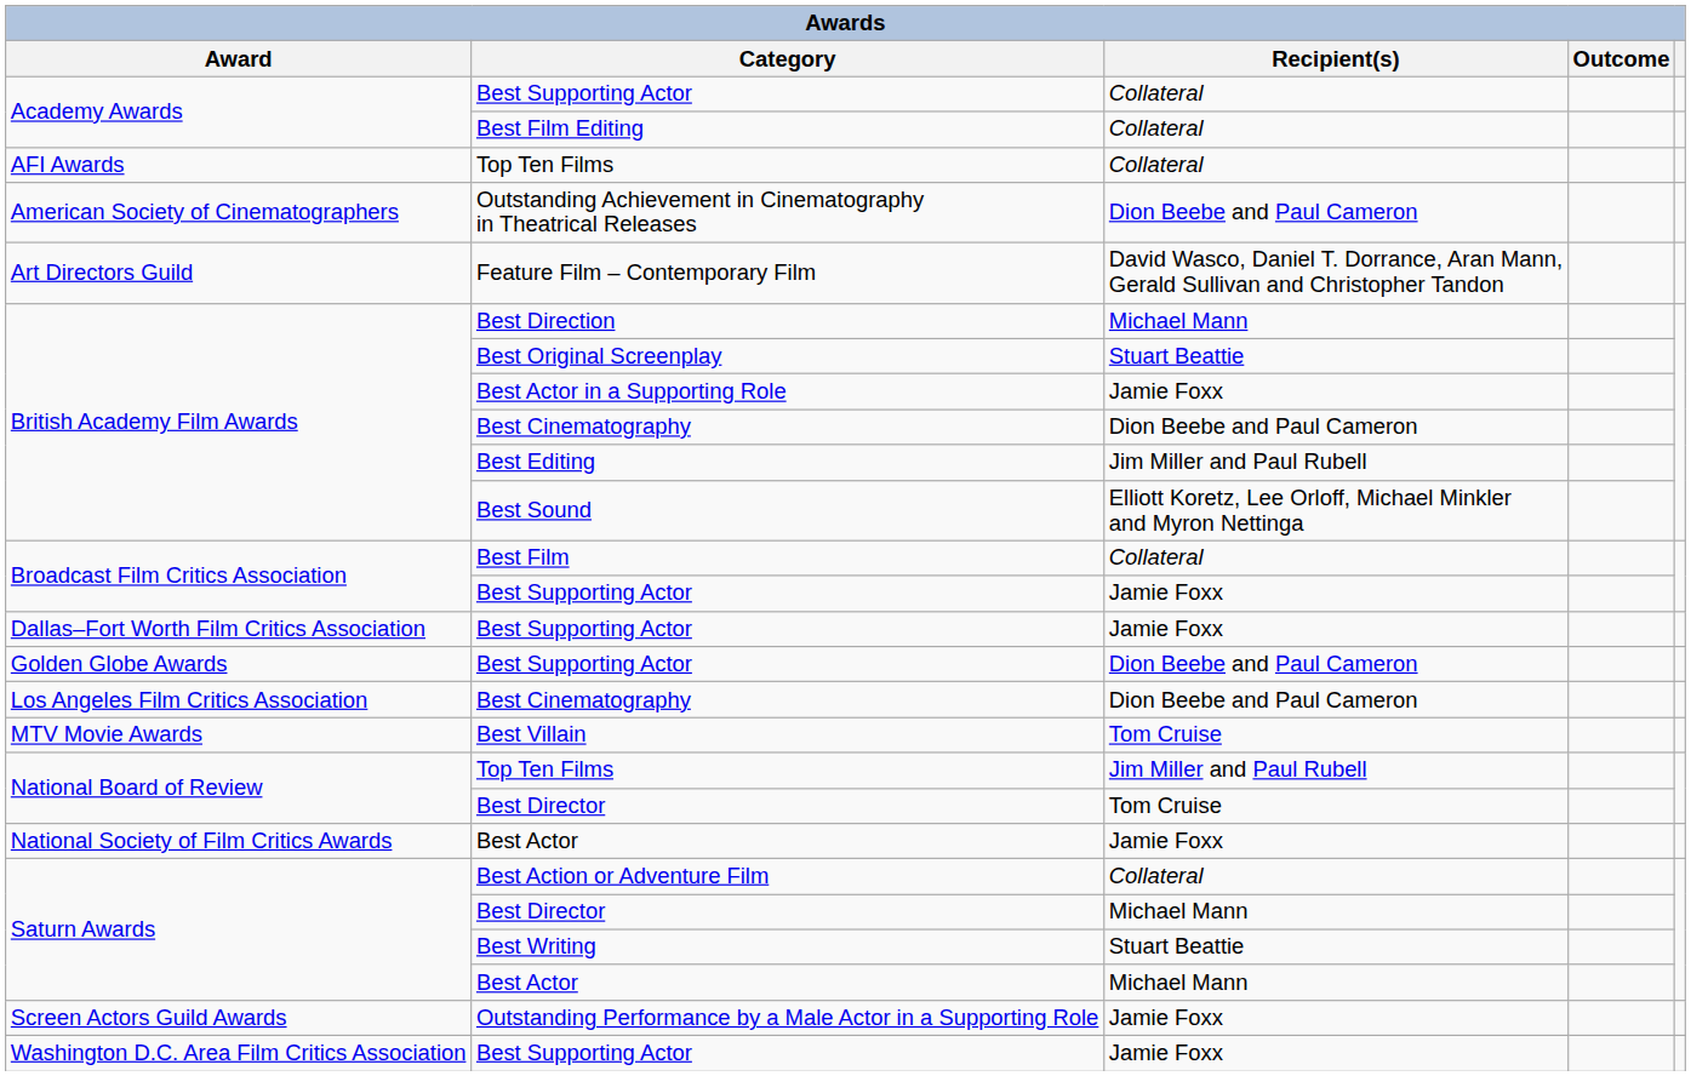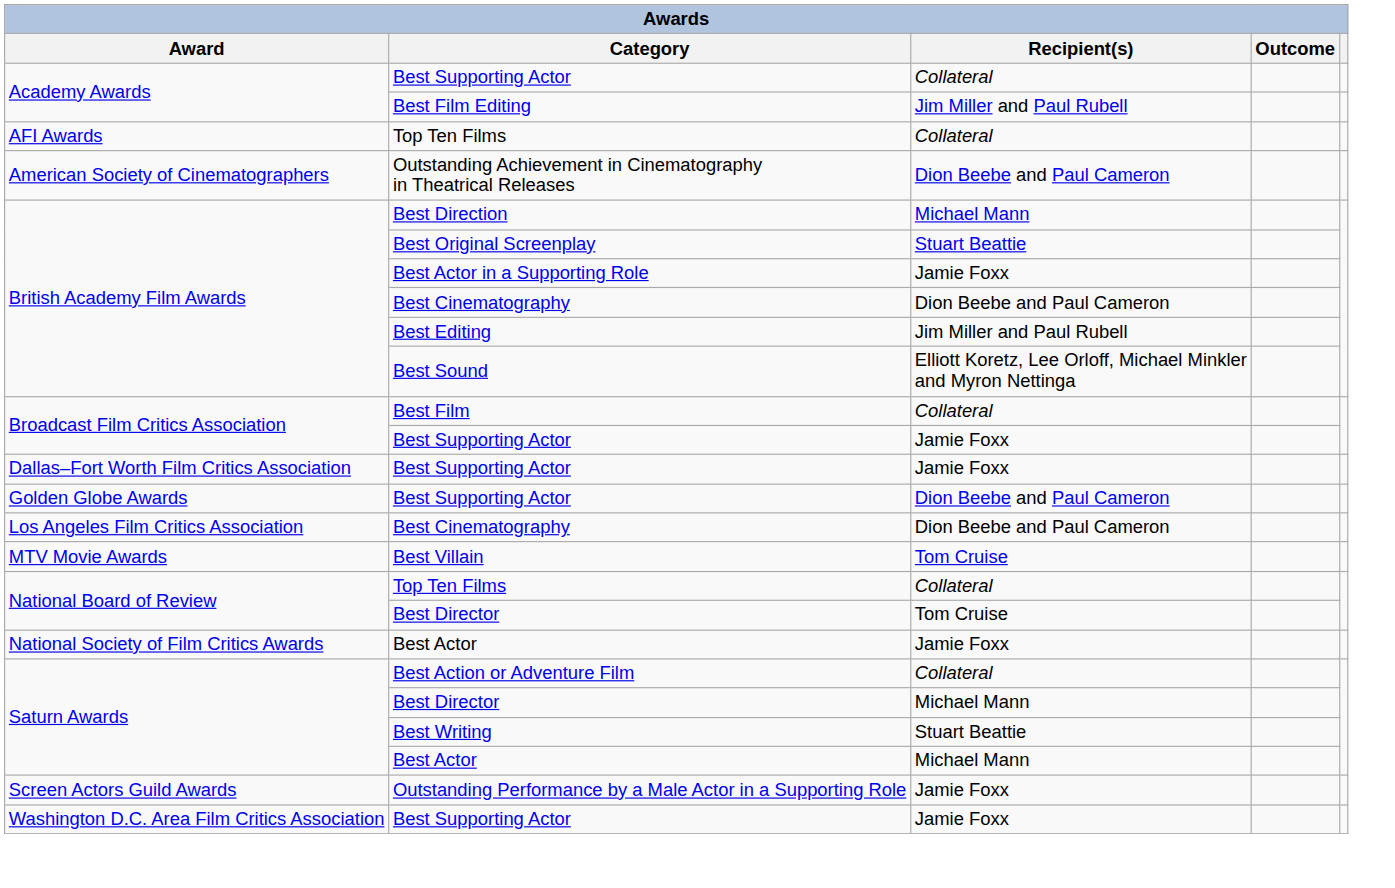 <table class="wikitable">
 <tr>
 <th style="background:#B0C4DE;" colspan="5">Awards</th>
 </tr>
 <tr>
 <th>Award</th>
 <th>Category</th>
 <th>Recipient(s)</th>
 <th>Outcome</th>
 <th></th>
 </tr>
 <tr>
 <td rowspan="2"><a href='#'>Academy Awards</a></td>
 <td><a href='#'>Best Supporting Actor</a></td>
 <td><em>Collateral</em></td>
 <td></td>
 <td></td>
 </tr>
 <tr>
 <td><a href='#'>Best Film Editing</a></td>
-<td><em>Collateral</em></td>
+<td><a href='#'>Jim Miller</a> and <a href='#'>Paul Rubell</a></td>
 <td></td>
 <td></td>
 </tr>
 <tr>
 <td><a href='#'>AFI Awards</a></td>
 <td>Top Ten Films</td>
 <td><em>Collateral</em></td>
 <td></td>
 <td></td>
 </tr>
 <tr>
 <td><a href='#'>American Society of Cinematographers</a></td>
 <td>Outstanding Achievement in Cinematography<br>in Theatrical Releases</td>
 <td><a href='#'>Dion Beebe</a> and <a href='#'>Paul Cameron</a></td>
-<td></td>
-<td></td>
-</tr>
-<tr>
-<td><a href='#'>Art Directors Guild</a></td>
-<td>Feature Film – Contemporary Film</td>
-<td>David Wasco, Daniel T. Dorrance, Aran Mann,<br>Gerald Sullivan and Christopher Tandon</td>
 <td></td>
 <td></td>
 </tr>
 <tr>
 <td rowspan="6"><a href='#'>British Academy Film Awards</a></td>
 <td><a href='#'>Best Direction</a></td>
 <td><a href='#'>Michael Mann</a></td>
 <td></td>
 <td rowspan="6"></td>
 </tr>
 <tr>
 <td><a href='#'>Best Original Screenplay</a></td>
 <td><a href='#'>Stuart Beattie</a></td>
 <td></td>
 </tr>
 <tr>
 <td><a href='#'>Best Actor in a Supporting Role</a></td>
 <td>Jamie Foxx</td>
 <td></td>
 </tr>
 <tr>
 <td><a href='#'>Best Cinematography</a></td>
 <td>Dion Beebe and Paul Cameron</td>
 <td></td>
 </tr>
 <tr>
 <td><a href='#'>Best Editing</a></td>
 <td>Jim Miller and Paul Rubell</td>
 <td></td>
 </tr>
 <tr>
 <td><a href='#'>Best Sound</a></td>
 <td>Elliott Koretz, Lee Orloff, Michael Minkler<br>and Myron Nettinga</td>
 <td></td>
 </tr>
 <tr>
 <td rowspan="2"><a href='#'>Broadcast Film Critics Association</a></td>
 <td><a href='#'>Best Film</a></td>
 <td><em>Collateral</em></td>
 <td></td>
 <td rowspan="2"></td>
 </tr>
 <tr>
 <td><a href='#'>Best Supporting Actor</a></td>
 <td>Jamie Foxx</td>
 <td></td>
 </tr>
 <tr>
 <td><a href='#'>Dallas–Fort Worth Film Critics Association</a></td>
 <td><a href='#'>Best Supporting Actor</a></td>
 <td>Jamie Foxx</td>
 <td></td>
 <td></td>
 </tr>
 <tr>
 <td><a href='#'>Golden Globe Awards</a></td>
 <td><a href='#'>Best Supporting Actor</a></td>
 <td><a href='#'>Dion Beebe</a> and <a href='#'>Paul Cameron</a></td>
 <td></td>
 <td></td>
 </tr>
 <tr>
 <td><a href='#'>Los Angeles Film Critics Association</a></td>
 <td><a href='#'>Best Cinematography</a></td>
 <td>Dion Beebe and Paul Cameron</td>
 <td></td>
 <td></td>
 </tr>
 <tr>
 <td><a href='#'>MTV Movie Awards</a></td>
 <td><a href='#'>Best Villain</a></td>
 <td><a href='#'>Tom Cruise</a></td>
 <td></td>
 <td></td>
 </tr>
 <tr>
 <td rowspan="2"><a href='#'>National Board of Review</a></td>
 <td><a href='#'>Top Ten Films</a></td>
-<td><a href='#'>Jim Miller</a> and <a href='#'>Paul Rubell</a></td>
+<td><em>Collateral</em></td>
 <td></td>
 <td rowspan="2"></td>
 </tr>
 <tr>
 <td><a href='#'>Best Director</a></td>
 <td>Tom Cruise</td>
 <td></td>
 </tr>
 <tr>
 <td><a href='#'>National Society of Film Critics Awards</a></td>
 <td>Best Actor</td>
 <td>Jamie Foxx</td>
 <td></td>
 <td></td>
 </tr>
 <tr>
 <td rowspan="4"><a href='#'>Saturn Awards</a></td>
 <td><a href='#'>Best Action or Adventure Film</a></td>
 <td><em>Collateral</em></td>
 <td></td>
 <td rowspan="4"></td>
 </tr>
 <tr>
 <td><a href='#'>Best Director</a></td>
 <td>Michael Mann</td>
 <td></td>
 </tr>
 <tr>
 <td><a href='#'>Best Writing</a></td>
 <td>Stuart Beattie</td>
 <td></td>
 </tr>
 <tr>
 <td><a href='#'>Best Actor</a></td>
 <td>Michael Mann</td>
 <td></td>
 </tr>
 <tr>
 <td><a href='#'>Screen Actors Guild Awards</a></td>
 <td><a href='#'>Outstanding Performance by a Male Actor in a Supporting Role</a></td>
 <td>Jamie Foxx</td>
 <td></td>
 <td></td>
 </tr>
 <tr>
 <td><a href='#'>Washington D.C. Area Film Critics Association</a></td>
 <td><a href='#'>Best Supporting Actor</a></td>
 <td>Jamie Foxx</td>
 <td></td>
 <td></td>
 </tr>
 </table>
